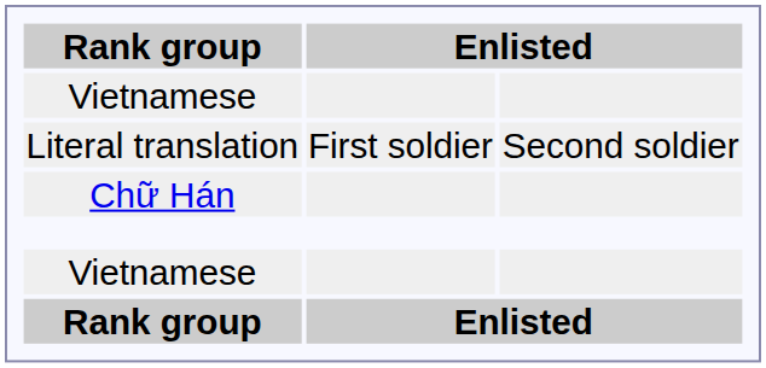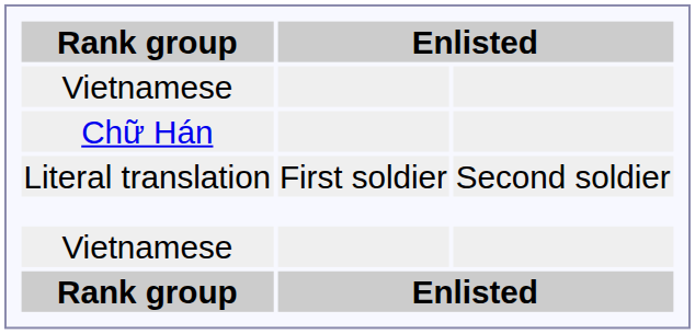 <table style="border:1px solid #8888aa; background-color:#f7f8ff; padding:5px; font-size:95%; margin: 0px 12px 12px 0px;">
 <tr style="background-color:#CCCCCC; text-align:center;">
 <th>Rank group</th>
 <th colspan=2>Enlisted</th>
 </tr>
 <tr style="text-align:center; background:#efefef;">
 <td>Vietnamese</td>
 <td></td>
 <td></td>
 </tr>
 <tr style="text-align:center; background:#efefef;">
+<td><a href='#'>Chữ Hán</a></td>
+<td></td>
+<td></td>
+</tr>
+<tr style="text-align:center; background:#efefef;">
 <td>Literal translation</td>
 <td>First soldier</td>
 <td>Second soldier</td>
-</tr>
-<tr style="text-align:center; background:#efefef;">
-<td><a href='#'>Chữ Hán</a></td>
-<td></td>
-<td></td>
 </tr>
 <tr style="text-align:center;">
 <td><strong></strong></td>
 <td></td>
 <td></td>
 </tr>
 <tr style="text-align:center;">
 <td><strong></strong></td>
 <td></td>
 <td></td>
 </tr>
 <tr style="text-align:center;">
 <td><strong></strong></td>
 <td></td>
 <td></td>
 </tr>
 <tr style="text-align:center; background:#efefef;">
 <td>Vietnamese</td>
 <td></td>
 <td></td>
 </tr>
 <tr style="background-color:#CCCCCC; text-align:center;">
 <th>Rank group</th>
 <th colspan=2>Enlisted</th>
 </tr>
 </table>
